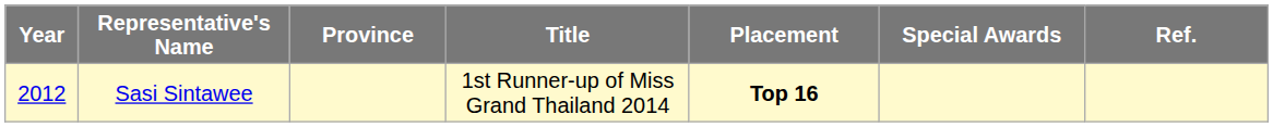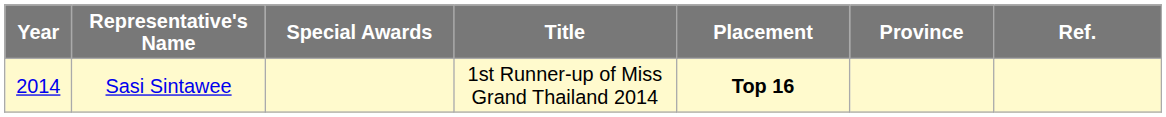 <table class="wikitable" style="font-size: 95%; text-align:center; width: 100%">
 <tr>
 <th width="60" style="background-color:#787878;color:#FFFFFF;">Year</th>
 <th width="170" style="background-color:#787878;color:#FFFFFF;">Representative's Name</th>
-<th width="160" style="background-color:#787878;color:#FFFFFF;">Province</th>
+<th width="260" style="background-color:#787878;color:#FFFFFF;">Special Awards</th>
 <th width="320" style="background-color:#787878;color:#FFFFFF;">Title</th>
 <th width="200" style="background-color:#787878;color:#FFFFFF;">Placement</th>
-<th width="260" style="background-color:#787878;color:#FFFFFF;">Special Awards</th>
+<th width="160" style="background-color:#787878;color:#FFFFFF;">Province</th>
 <th width="260" style="background-color:#787878;color:#FFFFFF;">Ref.</th>
 </tr>
 <tr style="background-color:#FFFACD; ">
-<td><a href='#'>2012</a></td>
+<td><a href='#'>2014</a></td>
 <td><a href='#'>Sasi Sintawee</a></td>
-<td></td>
+<td style="background:;"></td>
 <td>1st Runner-up of Miss Grand Thailand 2014</td>
 <td><strong>Top 16</strong></td>
-<td style="background:;"></td>
+<td></td>
 <td></td>
 </tr>
 </table>
